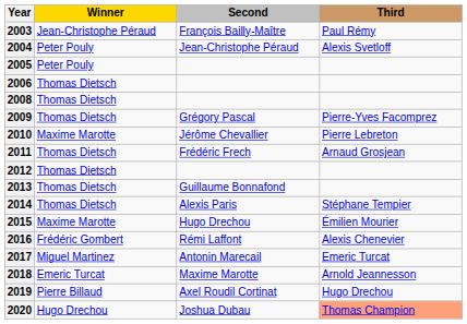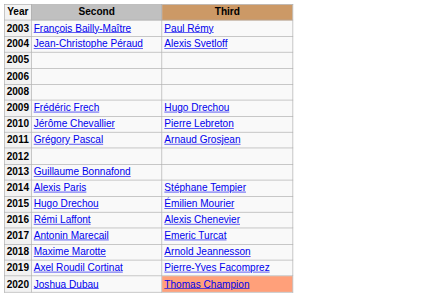 <table class="wikitable sortable">
 <tr>
 <th>Year</th>
-<th scope=col colspan=1 style="width:200px; background: gold;">Winner</th>
 <th scope=col colspan=1 style="width:200px; background: silver;">Second</th>
 <th scope=col colspan=1 style="width:200px; background: #cc9966;">Third</th>
 </tr>
 <tr>
 <th>2003</th>
-<td><a href='#'>Jean-Christophe Péraud</a></td>
 <td><a href='#'>François Bailly-Maître</a></td>
 <td><a href='#'>Paul Rémy</a></td>
 </tr>
 <tr>
 <th>2004</th>
-<td><a href='#'>Peter Pouly</a></td>
 <td><a href='#'>Jean-Christophe Péraud</a></td>
 <td><a href='#'>Alexis Svetloff</a></td>
 </tr>
 <tr>
 <th>2005</th>
-<td><a href='#'>Peter Pouly</a></td>
 <td></td>
 <td></td>
 </tr>
 <tr>
 <th>2006</th>
-<td><a href='#'>Thomas Dietsch</a></td>
 <td></td>
 <td></td>
 </tr>
 <tr>
 <th>2008</th>
-<td><a href='#'>Thomas Dietsch</a></td>
 <td></td>
 <td></td>
 </tr>
 <tr>
 <th>2009</th>
-<td><a href='#'>Thomas Dietsch</a></td>
-<td><a href='#'>Grégory Pascal</a></td>
-<td><a href='#'>Pierre-Yves Facomprez</a></td>
+<td><a href='#'>Frédéric Frech</a></td>
+<td><a href='#'>Hugo Drechou</a></td>
 </tr>
 <tr>
 <th>2010</th>
-<td><a href='#'>Maxime Marotte</a></td>
 <td><a href='#'>Jérôme Chevallier</a></td>
 <td><a href='#'>Pierre Lebreton</a></td>
 </tr>
 <tr>
 <th>2011</th>
-<td><a href='#'>Thomas Dietsch</a></td>
-<td><a href='#'>Frédéric Frech</a></td>
+<td><a href='#'>Grégory Pascal</a></td>
 <td><a href='#'>Arnaud Grosjean</a></td>
 </tr>
 <tr>
 <th>2012</th>
-<td><a href='#'>Thomas Dietsch</a></td>
 <td></td>
 <td></td>
 </tr>
 <tr>
 <th>2013</th>
-<td><a href='#'>Thomas Dietsch</a></td>
 <td><a href='#'>Guillaume Bonnafond</a></td>
 <td></td>
 </tr>
 <tr>
 <th>2014</th>
-<td><a href='#'>Thomas Dietsch</a></td>
 <td><a href='#'>Alexis Paris</a></td>
 <td><a href='#'>Stéphane Tempier</a></td>
 </tr>
 <tr>
 <th>2015</th>
-<td><a href='#'>Maxime Marotte</a></td>
 <td><a href='#'>Hugo Drechou</a></td>
 <td><a href='#'>Émilien Mourier</a></td>
 </tr>
 <tr>
 <th>2016</th>
-<td><a href='#'>Frédéric Gombert</a></td>
 <td><a href='#'>Rémi Laffont</a></td>
 <td><a href='#'>Alexis Chenevier</a></td>
 </tr>
 <tr>
 <th>2017</th>
-<td><a href='#'>Miguel Martinez</a></td>
 <td><a href='#'>Antonin Marecail</a></td>
 <td><a href='#'>Emeric Turcat</a></td>
 </tr>
 <tr>
 <th>2018</th>
-<td><a href='#'>Emeric Turcat</a></td>
 <td><a href='#'>Maxime Marotte</a></td>
 <td><a href='#'>Arnold Jeannesson</a></td>
 </tr>
 <tr>
 <th>2019</th>
-<td><a href='#'>Pierre Billaud</a></td>
 <td><a href='#'>Axel Roudil Cortinat</a></td>
-<td><a href='#'>Hugo Drechou</a></td>
+<td><a href='#'>Pierre-Yves Facomprez</a></td>
 </tr>
 <tr>
 <th>2020</th>
-<td><a href='#'>Hugo Drechou</a></td>
 <td><a href='#'>Joshua Dubau</a></td>
 <td style="background: lightsalmon;"><a href='#'>Thomas Champion</a></td>
 </tr>
 </table>
